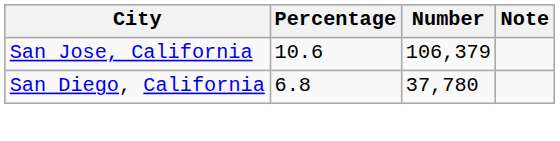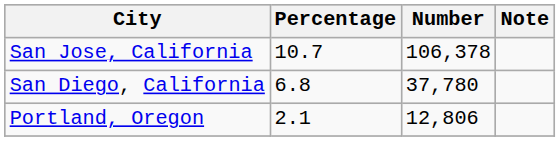 <table class="sort wikitable sortable" style="font-size: 95%">
 <tr>
 <th scope="col">City</th>
 <th scope="col">Percentage</th>
 <th scope="col">Number</th>
 <th scope="col" class="unsortable">Note</th>
 </tr>
 <tr>
 <td><a href='#'>San Jose, California</a></td>
-<td>10.6</td>
-<td>106,379</td>
+<td>10.7</td>
+<td>106,378</td>
 <td></td>
 </tr>
 <tr>
 <td><a href='#'>San Diego</a>, <a href='#'>California</a></td>
 <td>6.8</td>
 <td>37,780</td>
 <td></td>
 </tr>
+<tr>
+<td><a href='#'>Portland, Oregon</a></td>
+<td>2.1</td>
+<td>12,806</td>
+<td></td>
+</tr>
 </table>
